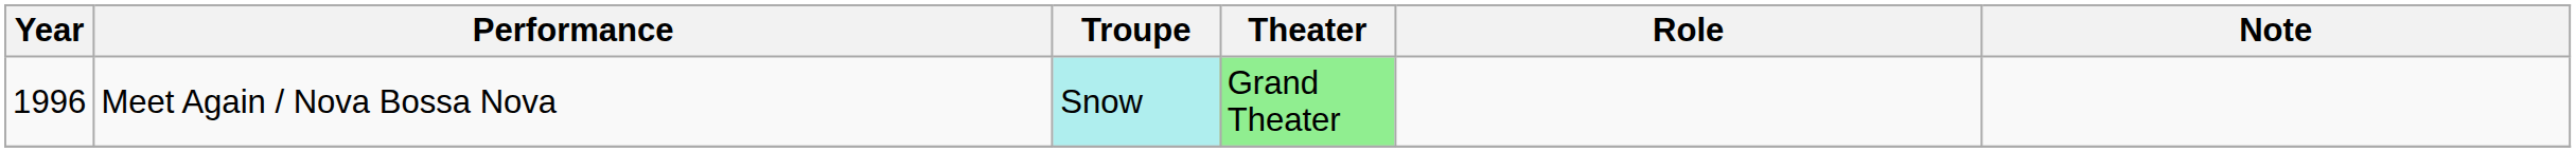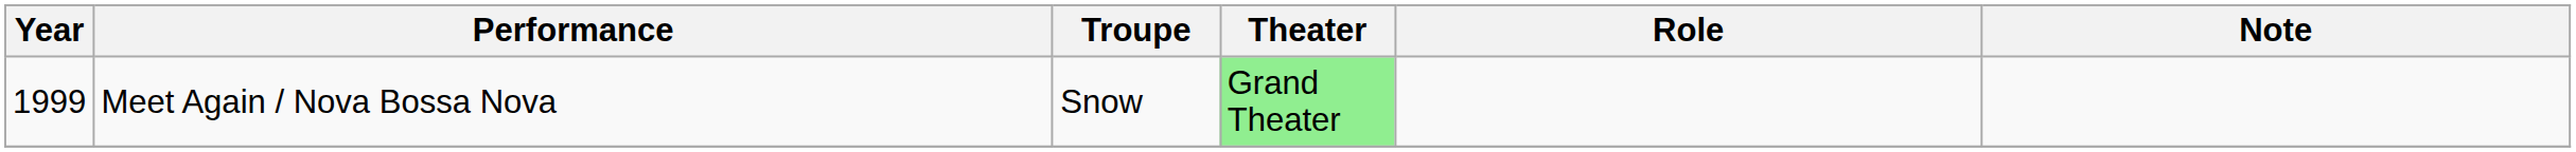 <table class="wikitable">
 <tr>
 <th !style=width:20em>Year</th>
 <th style=width:300em>Performance</th>
 <th style=width:20em>Troupe</th>
 <th style=width:20em>Theater</th>
 <th style=width:200em>Role</th>
 <th style=width:200em>Note</th>
 </tr>
 <tr>
-<td>1996</td>
+<td>1999</td>
 <td>Meet Again / Nova Bossa Nova</td>
-<td style="background: paleturquoise;">Snow</td>
+<td>Snow</td>
 <td style="background-color: lightgreen">Grand Theater</td>
 <td></td>
 <td></td>
 </tr>
 <tr>
 </tr>
 </table>
